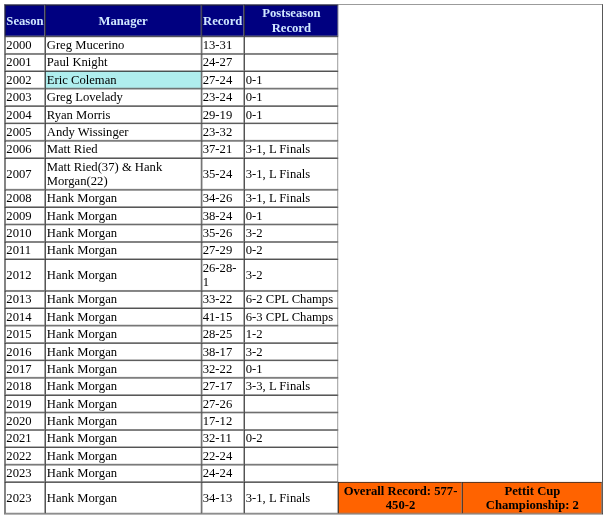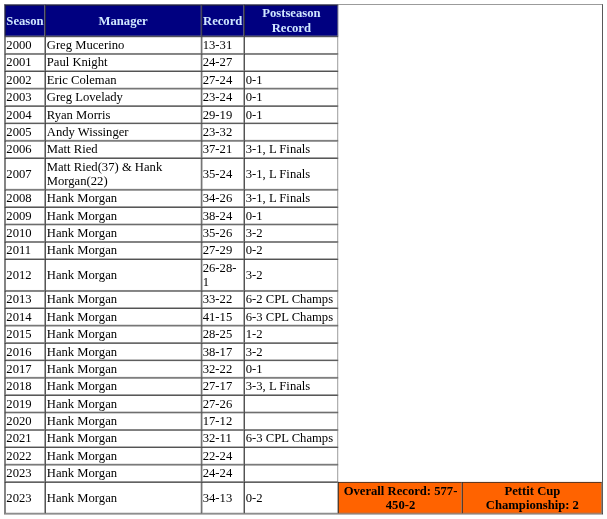 <table cellpadding="1" border="1" cellspacing="0" style="width:60%;" style="text-align:center;">
 <tr style="background:navy; color:#D0E7FF;">
 <th>Season</th>
 <th>Manager</th>
 <th>Record</th>
 <th>Postseason Record</th>
 </tr>
 <tr>
 <td>2000</td>
 <td>Greg Mucerino</td>
 <td>13-31</td>
 <td></td>
 </tr>
 <tr>
 <td>2001</td>
 <td>Paul Knight</td>
 <td>24-27</td>
 <td></td>
 </tr>
 <tr>
 <td>2002</td>
-<td style="background: paleturquoise;">Eric Coleman</td>
+<td>Eric Coleman</td>
 <td>27-24</td>
 <td>0-1</td>
 </tr>
 <tr>
 <td>2003</td>
 <td>Greg Lovelady</td>
 <td>23-24</td>
 <td>0-1</td>
 </tr>
 <tr>
 <td>2004</td>
 <td>Ryan Morris</td>
 <td>29-19</td>
 <td>0-1</td>
 </tr>
 <tr>
 <td>2005</td>
 <td>Andy Wissinger</td>
 <td>23-32</td>
 <td></td>
 </tr>
 <tr>
 <td>2006</td>
 <td>Matt Ried</td>
 <td>37-21</td>
 <td>3-1, L Finals</td>
 </tr>
 <tr>
 <td>2007</td>
 <td>Matt Ried(37) & Hank Morgan(22)</td>
 <td>35-24</td>
 <td>3-1, L Finals</td>
 </tr>
 <tr>
 <td>2008</td>
 <td>Hank Morgan</td>
 <td>34-26</td>
 <td>3-1, L Finals</td>
 </tr>
 <tr>
 <td>2009</td>
 <td>Hank Morgan</td>
 <td>38-24</td>
 <td>0-1</td>
 </tr>
 <tr>
 <td>2010</td>
 <td>Hank Morgan</td>
 <td>35-26</td>
 <td>3-2</td>
 </tr>
 <tr>
 <td>2011</td>
 <td>Hank Morgan</td>
 <td>27-29</td>
 <td>0-2</td>
 </tr>
 <tr>
 <td>2012</td>
 <td>Hank Morgan</td>
 <td>26-28-1</td>
 <td>3-2</td>
 </tr>
 <tr>
 <td>2013</td>
 <td>Hank Morgan</td>
 <td>33-22</td>
 <td>6-2 CPL Champs</td>
 </tr>
 <tr>
 <td>2014</td>
 <td>Hank Morgan</td>
 <td>41-15</td>
 <td>6-3 CPL Champs</td>
 </tr>
 <tr>
 <td>2015</td>
 <td>Hank Morgan</td>
 <td>28-25</td>
 <td>1-2</td>
 </tr>
 <tr>
 <td>2016</td>
 <td>Hank Morgan</td>
 <td>38-17</td>
 <td>3-2</td>
 </tr>
 <tr>
 <td>2017</td>
 <td>Hank Morgan</td>
 <td>32-22</td>
 <td>0-1</td>
 </tr>
 <tr>
 <td>2018</td>
 <td>Hank Morgan</td>
 <td>27-17</td>
 <td>3-3, L Finals</td>
 </tr>
 <tr>
 <td>2019</td>
 <td>Hank Morgan</td>
 <td>27-26</td>
 <td 0-1></td>
 </tr>
 <tr>
 <td>2020</td>
 <td>Hank Morgan</td>
 <td>17-12</td>
 <td></td>
 </tr>
 <tr>
 <td>2021</td>
 <td>Hank Morgan</td>
 <td>32-11</td>
-<td>0-2</td>
+<td>6-3 CPL Champs</td>
 </tr>
 <tr>
 <td>2022</td>
 <td>Hank Morgan</td>
 <td>22-24</td>
 <td></td>
 </tr>
 <tr>
 <td>2023</td>
 <td>Hank Morgan</td>
 <td>24-24</td>
 <td></td>
 </tr>
 <tr>
 <td>2023</td>
 <td>Hank Morgan</td>
 <td>34-13</td>
-<td>3-1, L Finals</td>
+<td>0-2</td>
 <th style="background:#FF6300; color:black;" colspan="2">Overall Record: 577-450-2 </th>
 <th style="background:#FF6300; color:black;" colspan="2">Pettit Cup Championship: 2</th>
 </tr>
 </table>
